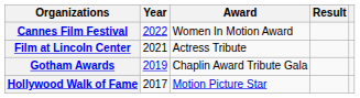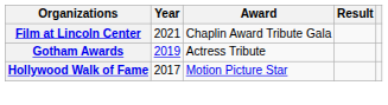 <table class= "wikitable plainrowheaders sortable">
 <tr>
 <th>Organizations</th>
 <th scope="col">Year</th>
 <th scope="col">Award</th>
 <th scope="col">Result</th>
 <th scope="col" class="unsortable"></th>
 </tr>
 <tr>
-<th scope="row" rowspan="1"><a href='#'>Cannes Film Festival</a></th>
-<td style="text-align:center;"><a href='#'>2022</a></td>
-<td>Women In Motion Award</td>
-<td></td>
-<td style="text-align:center;"></td>
-</tr>
-<tr>
 <th scope="row" rowspan="1"><a href='#'>Film at Lincoln Center</a></th>
 <td style="text-align:center;">2021</td>
-<td>Actress Tribute</td>
+<td>Chaplin Award Tribute Gala</td>
 <td></td>
 <td style="text-align:center;"></td>
 </tr>
 <tr>
 <th scope="row" rowspan="1"><a href='#'>Gotham Awards</a></th>
 <td style="text-align:center;"><a href='#'>2019</a></td>
-<td>Chaplin Award Tribute Gala</td>
+<td>Actress Tribute</td>
 <td></td>
 <td style="text-align:center;"></td>
 </tr>
 <tr>
 <th scope="row" rowspan="1"><a href='#'>Hollywood Walk of Fame</a></th>
 <td style="text-align:center;">2017</td>
 <td><a href='#'>Motion Picture Star</a></td>
 <td></td>
 <td style="text-align:center;"></td>
 </tr>
 </table>
